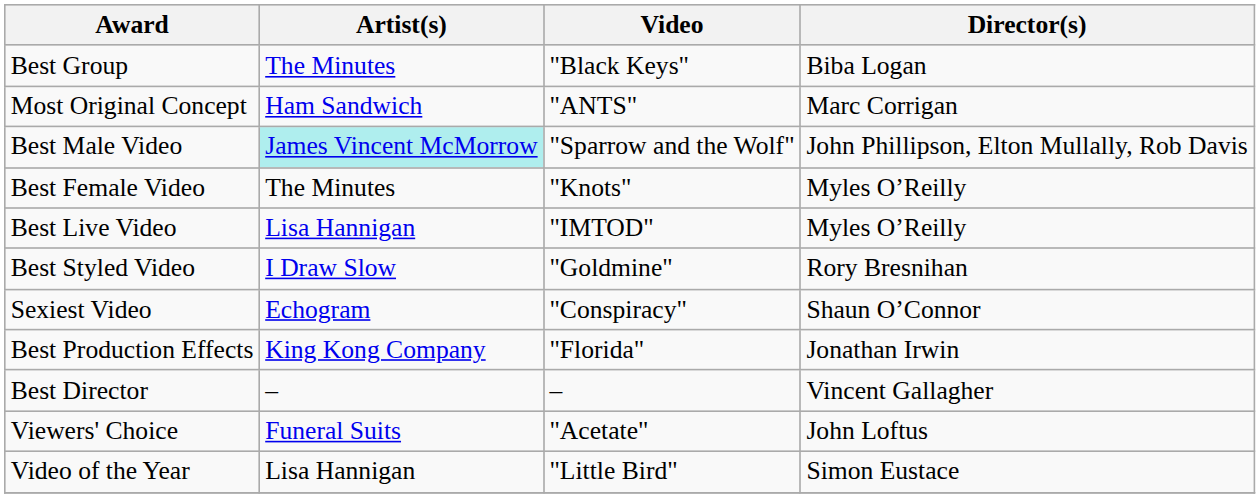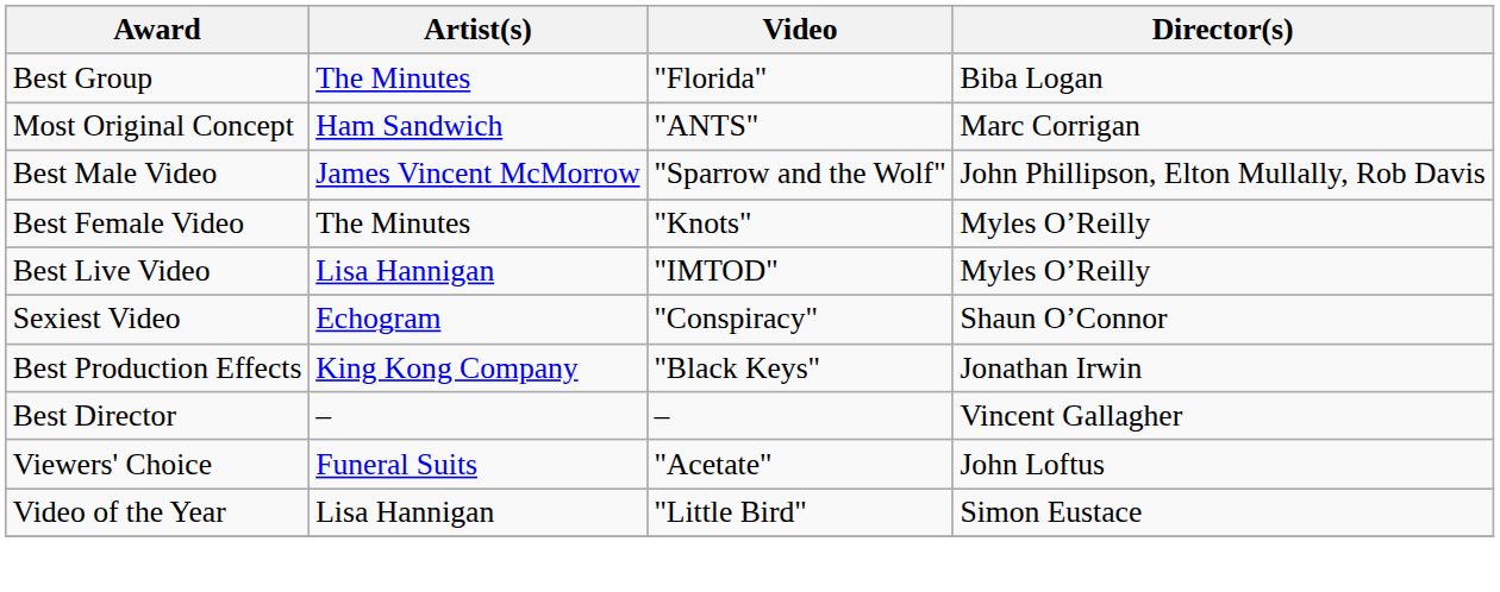 <table class="wikitable">
 <tr>
 <th>Award</th>
 <th>Artist(s)</th>
 <th>Video</th>
 <th>Director(s)</th>
 </tr>
 <tr>
 <td>Best Group</td>
 <td><a href='#'>The Minutes</a></td>
-<td>"Black Keys"</td>
+<td>"Florida"</td>
 <td>Biba Logan</td>
 </tr>
 <tr>
 <td>Most Original Concept</td>
 <td><a href='#'>Ham Sandwich</a></td>
 <td>"ANTS"</td>
 <td>Marc Corrigan</td>
 </tr>
 <tr>
 <td>Best Male Video</td>
-<td style="background: paleturquoise;"><a href='#'>James Vincent McMorrow</a></td>
+<td><a href='#'>James Vincent McMorrow</a></td>
 <td>"Sparrow and the Wolf"</td>
 <td>John Phillipson,  Elton Mullally, Rob Davis</td>
 </tr>
 <tr>
 <td>Best Female Video</td>
 <td>The Minutes</td>
 <td>"Knots"</td>
 <td>Myles O’Reilly</td>
 </tr>
 <tr>
 <td>Best Live Video</td>
 <td><a href='#'>Lisa Hannigan</a></td>
 <td>"IMTOD"</td>
 <td>Myles O’Reilly</td>
 </tr>
 <tr>
-<td>Best Styled Video</td>
-<td><a href='#'>I Draw Slow</a></td>
-<td>"Goldmine"</td>
-<td>Rory Bresnihan</td>
-</tr>
-<tr>
 <td>Sexiest Video</td>
 <td><a href='#'>Echogram</a></td>
 <td>"Conspiracy"</td>
 <td>Shaun O’Connor</td>
 </tr>
 <tr>
 <td>Best Production Effects</td>
 <td><a href='#'>King Kong Company</a></td>
-<td>"Florida"</td>
+<td>"Black Keys"</td>
 <td>Jonathan Irwin</td>
 </tr>
 <tr>
 <td>Best Director</td>
 <td>–</td>
 <td>–</td>
 <td>Vincent Gallagher</td>
 </tr>
 <tr>
 <td>Viewers' Choice</td>
 <td><a href='#'>Funeral Suits</a></td>
 <td>"Acetate"</td>
 <td>John Loftus</td>
 </tr>
 <tr>
 <td>Video of the Year</td>
 <td>Lisa Hannigan</td>
 <td>"Little Bird"</td>
 <td>Simon Eustace</td>
 </tr>
 <tr>
 </tr>
 </table>
